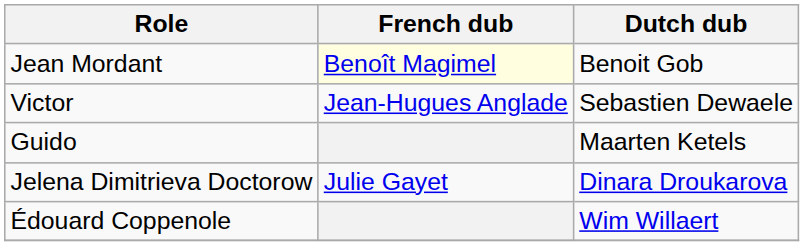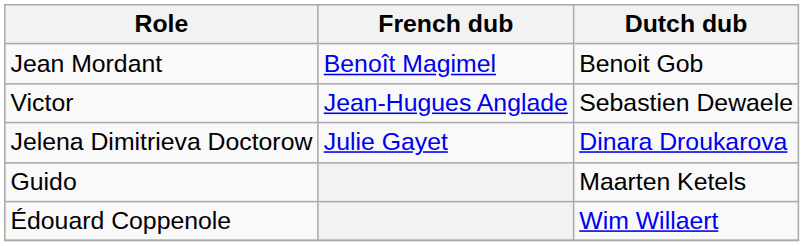 <table class="wikitable">
 <tr>
 <th>Role</th>
 <th>French dub</th>
 <th>Dutch dub</th>
 </tr>
 <tr>
 <td>Jean Mordant</td>
-<td style="background: lightyellow;"><a href='#'>Benoît Magimel</a></td>
+<td><a href='#'>Benoît Magimel</a></td>
 <td>Benoit Gob</td>
 </tr>
 <tr>
 <td>Victor</td>
 <td><a href='#'>Jean-Hugues Anglade</a></td>
 <td>Sebastien Dewaele</td>
 </tr>
 <tr>
+<td>Jelena Dimitrieva Doctorow</td>
+<td><a href='#'>Julie Gayet</a></td>
+<td><a href='#'>Dinara Droukarova</a></td>
+</tr>
+<tr>
 <td>Guido</td>
 <th></th>
 <td>Maarten Ketels</td>
-</tr>
-<tr>
-<td>Jelena Dimitrieva Doctorow</td>
-<td><a href='#'>Julie Gayet</a></td>
-<td><a href='#'>Dinara Droukarova</a></td>
 </tr>
 <tr>
 <td>Édouard Coppenole</td>
 <th></th>
 <td><a href='#'>Wim Willaert</a></td>
 </tr>
 <tr>
 </tr>
 </table>
